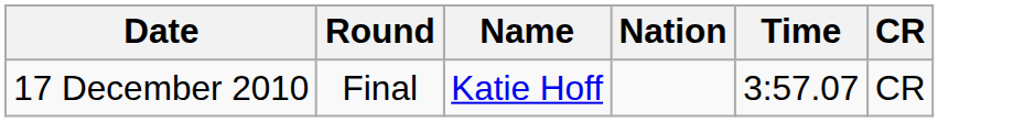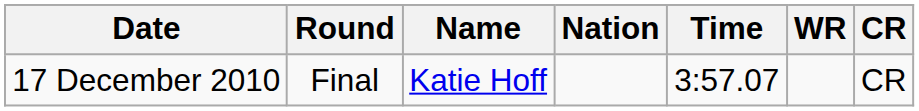 <table class="wikitable" style="text-align:center">
 <tr>
 <th>Date</th>
 <th>Round</th>
 <th>Name</th>
 <th>Nation</th>
 <th>Time</th>
+<th>WR</th>
 <th>CR</th>
 </tr>
 <tr>
 <td>17 December 2010</td>
 <td>Final</td>
 <td align="left"><a href='#'>Katie Hoff</a></td>
 <td align="left"></td>
 <td>3:57.07</td>
+<td></td>
 <td>CR</td>
 </tr>
 </table>
